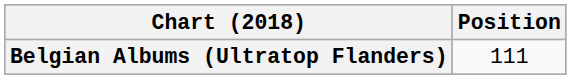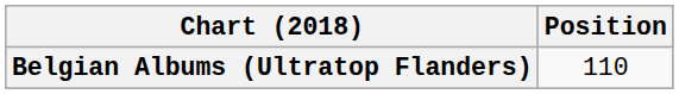 <table class="wikitable plainrowheaders" style="text-align:center">
 <tr>
 <th scope="col">Chart (2018)</th>
 <th scope="col">Position</th>
 </tr>
 <tr>
 <th scope="row">Belgian Albums (Ultratop Flanders)</th>
-<td>111</td>
+<td>110</td>
 </tr>
 </table>
